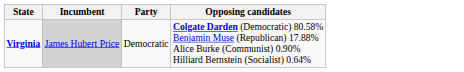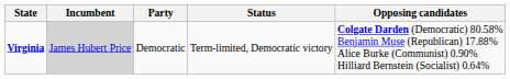 <table class="wikitable">
 <tr>
 <th>State</th>
 <th>Incumbent</th>
 <th>Party</th>
+<th>Status</th>
 <th>Opposing candidates</th>
 </tr>
 <tr>
 <td><strong><a href='#'>Virginia</a></strong></td>
 <td bgcolor="lightgrey"><a href='#'>James Hubert Price</a></td>
 <td>Democratic</td>
+<td>Term-limited, Democratic victory</td>
 <td><strong><a href='#'>Colgate Darden</a></strong> (Democratic) 80.58%<br><a href='#'>Benjamin Muse</a> (Republican) 17.88%<br>Alice Burke (Communist) 0.90%<br>Hilliard Bernstein (Socialist) 0.64%<br></td>
 </tr>
 </table>
